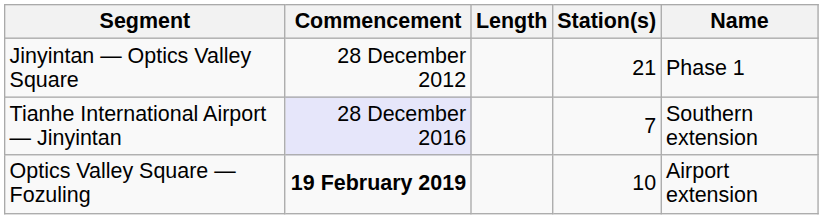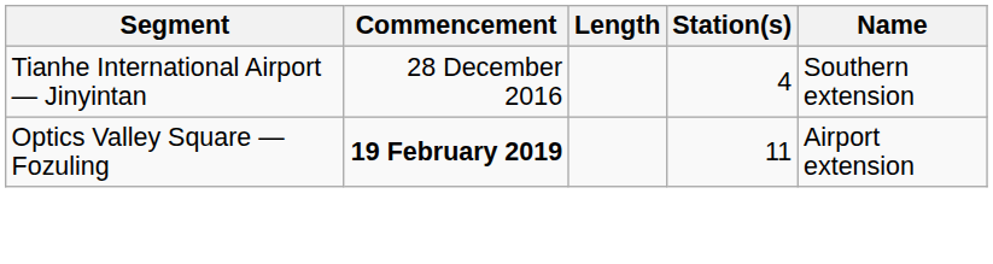 <table class="wikitable" style="border-collapse: collapse; text-align: right;">
 <tr>
 <th>Segment</th>
 <th>Commencement</th>
 <th>Length</th>
 <th>Station(s)</th>
 <th>Name</th>
 </tr>
 <tr>
-<td style="text-align: left;">Jinyintan — Optics Valley Square</td>
-<td>28 December 2012</td>
+<td style="text-align: left;">Tianhe International Airport — Jinyintan</td>
+<td>28 December 2016</td>
 <td></td>
-<td>21</td>
-<td style="text-align: left;">Phase 1</td>
-</tr>
-<tr>
-<td style="text-align: left;">Tianhe International Airport — Jinyintan</td>
-<td style="background: lavender;">28 December 2016</td>
-<td></td>
-<td>7</td>
+<td>4</td>
 <td style="text-align: left;">Southern extension</td>
 </tr>
 <tr>
 <td style="text-align: left;">Optics Valley Square — Fozuling</td>
 <td><strong>19 February 2019</strong></td>
 <td></td>
-<td>10</td>
+<td>11</td>
 <td style="text-align: left;">Airport extension</td>
 </tr>
 </table>
